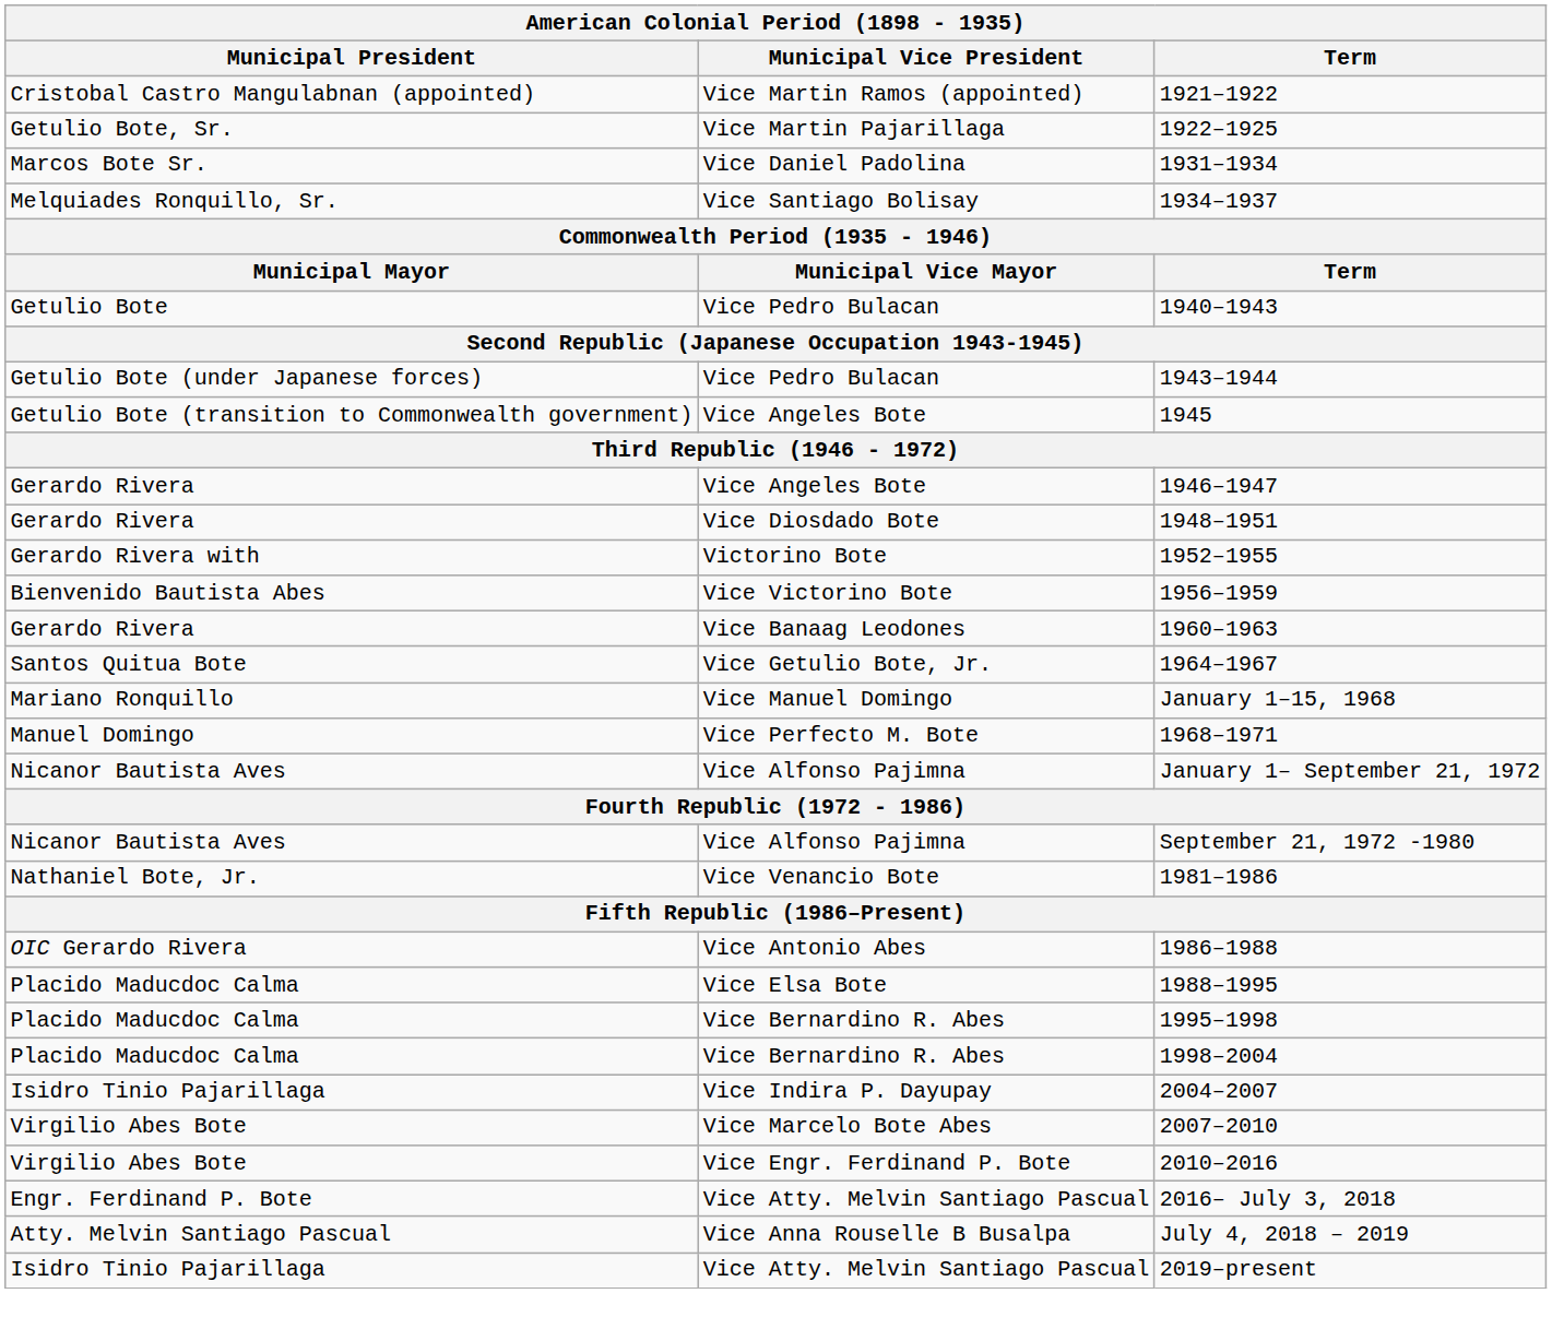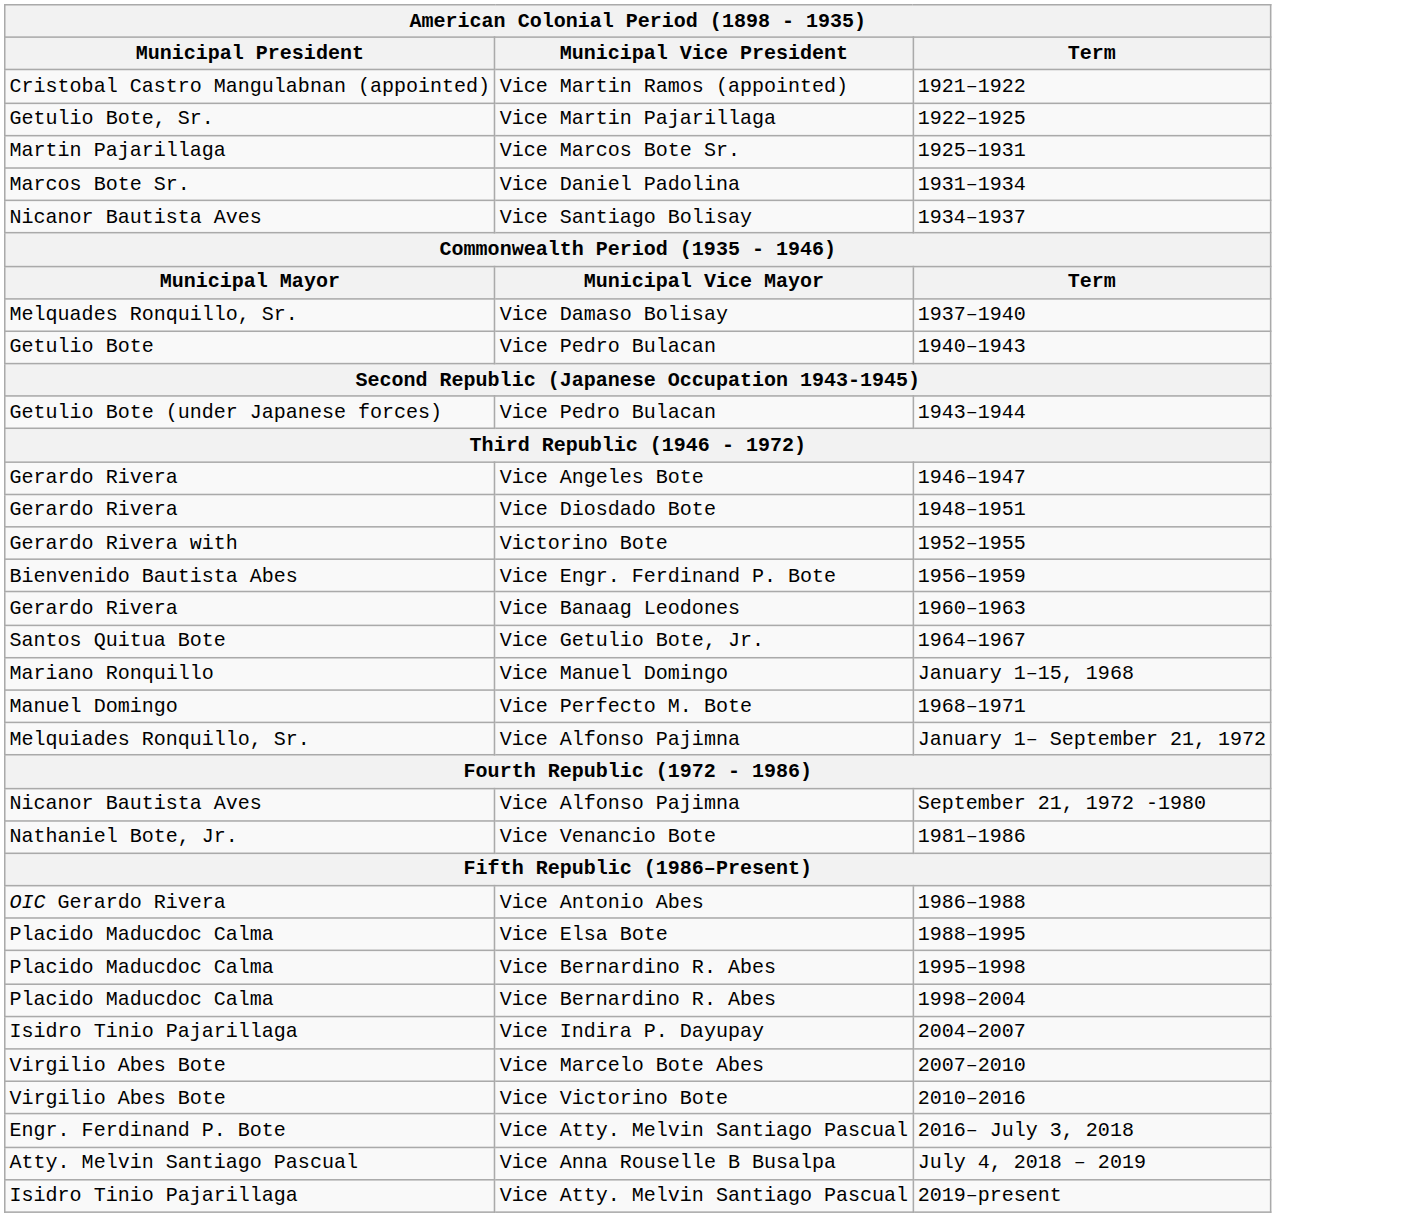 <table class="wikitable">
 <tr>
 <th colspan="3">American Colonial Period (1898 - 1935)</th>
 </tr>
 <tr>
 <th>Municipal President</th>
 <th>Municipal Vice President</th>
 <th>Term</th>
 </tr>
 <tr>
 <td>Cristobal Castro Mangulabnan (appointed)</td>
 <td>Vice Martin Ramos (appointed)</td>
 <td>1921–1922</td>
 </tr>
 <tr>
 <td>Getulio Bote, Sr.</td>
 <td>Vice Martin Pajarillaga</td>
 <td>1922–1925</td>
 </tr>
 <tr>
+<td>Martin Pajarillaga</td>
+<td>Vice Marcos Bote Sr.</td>
+<td>1925–1931</td>
+</tr>
+<tr>
 <td>Marcos Bote Sr.</td>
 <td>Vice Daniel Padolina</td>
 <td>1931–1934</td>
 </tr>
 <tr>
-<td>Melquiades Ronquillo, Sr.</td>
+<td>Nicanor Bautista Aves</td>
 <td>Vice Santiago Bolisay</td>
 <td>1934–1937</td>
 </tr>
 <tr>
 <th colspan="3"><strong>Commonwealth Period (1935 - 1946)</strong></th>
 </tr>
 <tr>
 <th>Municipal Mayor</th>
 <th>Municipal Vice Mayor</th>
 <th>Term</th>
+</tr>
+<tr>
+<td>Melquades Ronquillo, Sr.</td>
+<td>Vice Damaso Bolisay</td>
+<td>1937–1940</td>
 </tr>
 <tr>
 <td>Getulio Bote</td>
 <td>Vice Pedro Bulacan</td>
 <td>1940–1943</td>
 </tr>
 <tr>
 <th colspan="3"><strong>Second Republic (Japanese Occupation 1943-1945)</strong></th>
 </tr>
 <tr>
 <td>Getulio Bote (under Japanese forces)</td>
 <td>Vice Pedro Bulacan</td>
 <td>1943–1944</td>
-</tr>
-<tr>
-<td>Getulio Bote (transition to Commonwealth government)</td>
-<td>Vice Angeles Bote</td>
-<td>1945</td>
 </tr>
 <tr>
 <th colspan="3">Third Republic (1946 - 1972)</th>
 </tr>
 <tr>
 <td>Gerardo Rivera</td>
 <td>Vice Angeles Bote</td>
 <td>1946–1947</td>
 </tr>
 <tr>
 <td>Gerardo Rivera</td>
 <td>Vice Diosdado Bote</td>
 <td>1948–1951</td>
 </tr>
 <tr>
 <td>Gerardo Rivera with</td>
 <td>Victorino Bote</td>
 <td>1952–1955</td>
 </tr>
 <tr>
 <td>Bienvenido Bautista Abes</td>
-<td>Vice Victorino Bote</td>
+<td>Vice Engr. Ferdinand P. Bote</td>
 <td>1956–1959</td>
 </tr>
 <tr>
 <td>Gerardo Rivera</td>
 <td>Vice Banaag Leodones</td>
 <td>1960–1963</td>
 </tr>
 <tr>
 <td>Santos Quitua Bote</td>
 <td>Vice Getulio Bote, Jr.</td>
 <td>1964–1967</td>
 </tr>
 <tr>
 <td>Mariano Ronquillo</td>
 <td>Vice Manuel Domingo</td>
 <td>January 1–15, 1968</td>
 </tr>
 <tr>
 <td>Manuel Domingo</td>
 <td>Vice Perfecto M. Bote</td>
 <td>1968–1971</td>
 </tr>
 <tr>
-<td>Nicanor Bautista Aves</td>
+<td>Melquiades Ronquillo, Sr.</td>
 <td>Vice Alfonso Pajimna</td>
 <td>January 1– September 21, 1972</td>
 </tr>
 <tr>
 <th colspan="3">Fourth Republic (1972 - 1986)</th>
 </tr>
 <tr>
 <td>Nicanor Bautista Aves</td>
 <td>Vice Alfonso Pajimna</td>
 <td>September 21, 1972 -1980</td>
 </tr>
 <tr>
 <td>Nathaniel Bote, Jr.</td>
 <td>Vice Venancio Bote</td>
 <td>1981–1986</td>
 </tr>
 <tr>
 <th colspan="3">Fifth Republic (1986–Present)</th>
 </tr>
 <tr>
 <td><em>OIC</em> Gerardo Rivera</td>
 <td>Vice Antonio Abes</td>
 <td>1986–1988</td>
 </tr>
 <tr>
 <td>Placido Maducdoc Calma</td>
 <td>Vice Elsa Bote</td>
 <td>1988–1995</td>
 </tr>
 <tr>
 <td>Placido Maducdoc Calma</td>
 <td>Vice Bernardino R. Abes</td>
 <td>1995–1998</td>
 </tr>
 <tr>
 <td>Placido Maducdoc Calma</td>
 <td>Vice Bernardino R. Abes</td>
 <td>1998–2004</td>
 </tr>
 <tr>
 <td>Isidro Tinio Pajarillaga</td>
 <td>Vice Indira P. Dayupay</td>
 <td>2004–2007</td>
 </tr>
 <tr>
 <td>Virgilio Abes Bote</td>
 <td>Vice Marcelo Bote Abes</td>
 <td>2007–2010</td>
 </tr>
 <tr>
 <td>Virgilio Abes Bote</td>
-<td>Vice Engr. Ferdinand P. Bote</td>
+<td>Vice Victorino Bote</td>
 <td>2010–2016</td>
 </tr>
 <tr>
 <td>Engr. Ferdinand P. Bote</td>
 <td>Vice Atty. Melvin Santiago Pascual</td>
 <td>2016– July 3, 2018</td>
 </tr>
 <tr>
 <td>Atty. Melvin Santiago Pascual</td>
 <td>Vice Anna Rouselle B Busalpa</td>
 <td>July 4, 2018 – 2019</td>
 </tr>
 <tr>
 <td>Isidro Tinio Pajarillaga</td>
 <td>Vice Atty. Melvin Santiago Pascual</td>
 <td>2019–present</td>
 </tr>
 </table>
